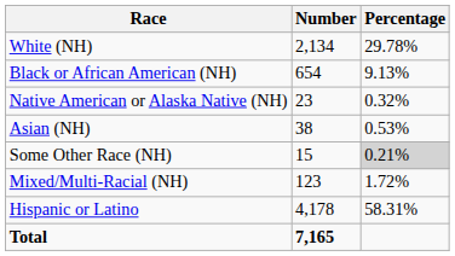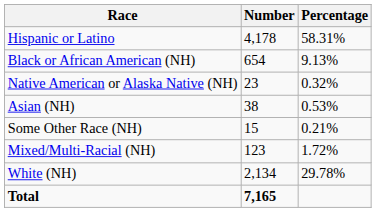 <table class="wikitable">
 <tr>
 <th>Race</th>
 <th>Number</th>
 <th>Percentage</th>
 </tr>
 <tr>
-<td><a href='#'>White</a> (NH)</td>
-<td>2,134</td>
-<td>29.78%</td>
+<td><a href='#'>Hispanic or Latino</a></td>
+<td>4,178</td>
+<td>58.31%</td>
 </tr>
 <tr>
 <td><a href='#'>Black or African American</a> (NH)</td>
 <td>654</td>
 <td>9.13%</td>
 </tr>
 <tr>
 <td><a href='#'>Native American</a> or <a href='#'>Alaska Native</a> (NH)</td>
 <td>23</td>
 <td>0.32%</td>
 </tr>
 <tr>
 <td><a href='#'>Asian</a> (NH)</td>
 <td>38</td>
 <td>0.53%</td>
 </tr>
 <tr>
 <td>Some Other Race (NH)</td>
 <td>15</td>
-<td style="background: lightgrey;">0.21%</td>
+<td>0.21%</td>
 </tr>
 <tr>
 <td><a href='#'>Mixed/Multi-Racial</a> (NH)</td>
 <td>123</td>
 <td>1.72%</td>
 </tr>
 <tr>
-<td><a href='#'>Hispanic or Latino</a></td>
-<td>4,178</td>
-<td>58.31%</td>
+<td><a href='#'>White</a> (NH)</td>
+<td>2,134</td>
+<td>29.78%</td>
 </tr>
 <tr>
 <td><strong>Total</strong></td>
 <td><strong>7,165</strong></td>
 <td></td>
 </tr>
 </table>
